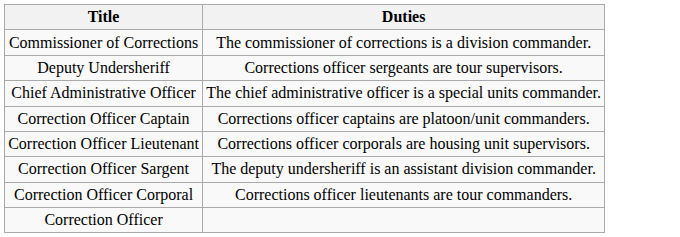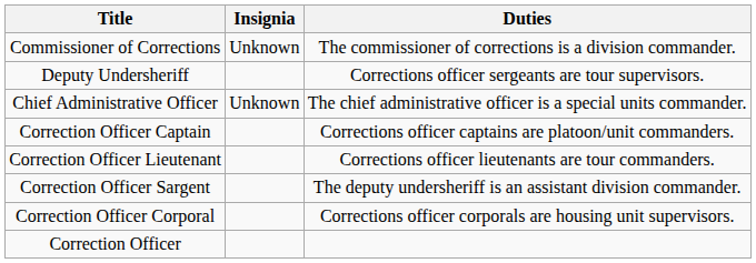 <table class="wikitable" style=text-align:center>
 <tr>
 <th>Title</th>
+<th>Insignia</th>
 <th>Duties</th>
 </tr>
 <tr>
 <td>Commissioner of Corrections</td>
+<td>Unknown</td>
 <td>The commissioner of corrections is a division commander.</td>
 </tr>
 <tr>
 <td>Deputy Undersheriff</td>
+<td></td>
 <td>Corrections officer sergeants are tour supervisors.</td>
 </tr>
 <tr>
 <td>Chief Administrative Officer</td>
+<td>Unknown</td>
 <td>The chief administrative officer is a special units commander.</td>
 </tr>
 <tr>
 <td>Correction Officer Captain</td>
+<td></td>
 <td>Corrections officer captains are platoon/unit commanders.</td>
 </tr>
 <tr>
 <td>Correction Officer Lieutenant</td>
-<td>Corrections officer corporals are housing unit supervisors.</td>
+<td></td>
+<td>Corrections officer lieutenants are tour commanders.</td>
 </tr>
 <tr>
 <td>Correction Officer Sargent</td>
+<td></td>
 <td>The deputy undersheriff is an assistant division commander.</td>
 </tr>
 <tr>
 <td>Correction Officer Corporal</td>
-<td>Corrections officer lieutenants are tour commanders.</td>
+<td></td>
+<td>Corrections officer corporals are housing unit supervisors.</td>
 </tr>
 <tr>
 <td>Correction Officer</td>
 <td></td>
+<td></td>
 </tr>
 </table>
